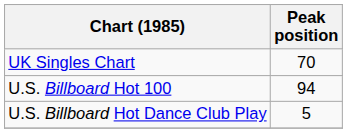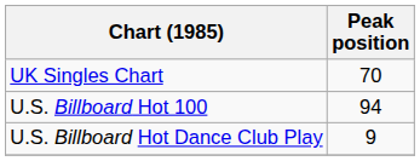 <table class="wikitable">
 <tr>
 <th align="center">Chart (1985)</th>
 <th align="center">Peak<br>position</th>
 </tr>
 <tr>
 <td align="left"><a href='#'>UK Singles Chart</a></td>
 <td align="center">70</td>
 </tr>
 <tr>
 <td align="left">U.S. <a href='#'><em>Billboard</em> Hot 100</a></td>
 <td align="center">94</td>
 </tr>
 <tr>
 <td align="left">U.S. <em>Billboard</em> <a href='#'>Hot Dance Club Play</a></td>
-<td align="center">5</td>
+<td align="center">9</td>
 </tr>
 <tr>
 </tr>
 </table>
